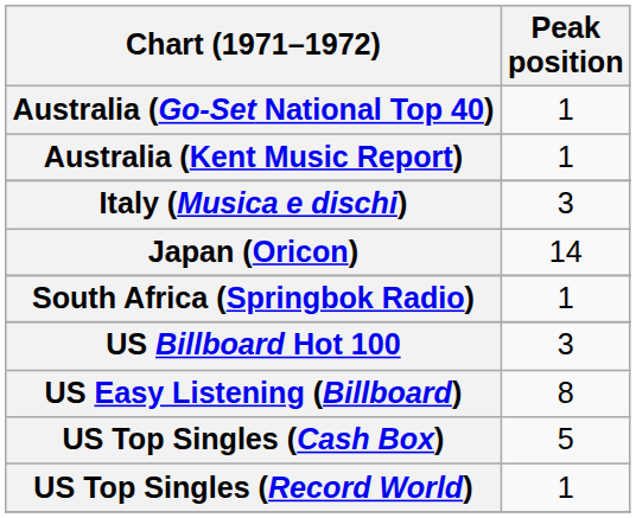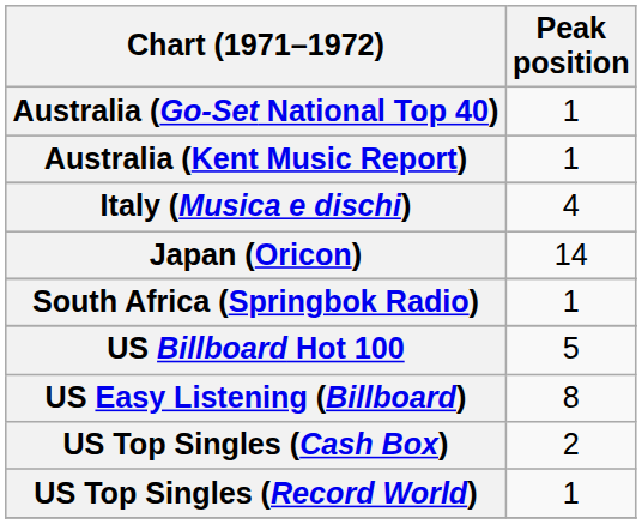 <table class="wikitable sortable plainrowheaders" style="text-align:center">
 <tr>
 <th>Chart (1971–1972)</th>
 <th>Peak<br>position</th>
 </tr>
 <tr>
 <th scope="row">Australia (<a href='#'><em>Go-Set</em> National Top 40</a>)</th>
 <td>1</td>
 </tr>
 <tr>
 <th scope="row">Australia (<a href='#'>Kent Music Report</a>)</th>
 <td>1</td>
 </tr>
 <tr>
 </tr>
 <tr>
 </tr>
 <tr>
 </tr>
 <tr>
 <th scope="row">Italy (<em><a href='#'>Musica e dischi</a></em>)</th>
-<td>3</td>
+<td>4</td>
 </tr>
 <tr>
 <th scope="row">Japan (<a href='#'>Oricon</a>)</th>
 <td>14</td>
 </tr>
 <tr>
 </tr>
 <tr>
 </tr>
 <tr>
 </tr>
 <tr>
 <th scope="row">South Africa (<a href='#'>Springbok Radio</a>)</th>
 <td>1</td>
 </tr>
 <tr>
 </tr>
 <tr>
 <th scope="row">US <a href='#'><em>Billboard</em> Hot 100</a></th>
-<td>3</td>
+<td>5</td>
 </tr>
 <tr>
 <th scope="row">US <a href='#'>Easy Listening</a> (<em><a href='#'>Billboard</a></em>)</th>
 <td>8</td>
 </tr>
 <tr>
 <th scope="row">US Top Singles (<em><a href='#'>Cash Box</a></em>)</th>
-<td>5</td>
+<td>2</td>
 </tr>
 <tr>
 <th scope="row">US Top Singles (<em><a href='#'>Record World</a></em>)</th>
 <td>1</td>
 </tr>
 <tr>
 </tr>
 <tr>
 </tr>
 </table>
